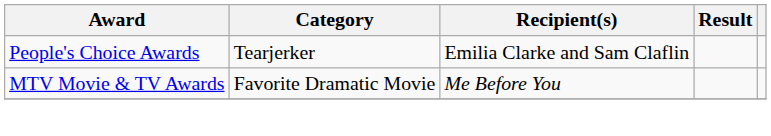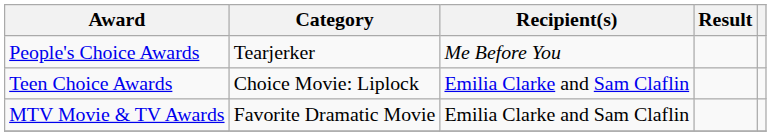 <table class="wikitable sortable">
 <tr>
 <th>Award</th>
 <th>Category</th>
 <th>Recipient(s)</th>
 <th>Result</th>
 <th></th>
 </tr>
 <tr>
 <td><a href='#'>People's Choice Awards</a></td>
 <td>Tearjerker</td>
-<td>Emilia Clarke and Sam Claflin</td>
+<td><em>Me Before You</em></td>
+<td></td>
+<td></td>
+</tr>
+<tr>
+<td><a href='#'>Teen Choice Awards</a></td>
+<td>Choice Movie: Liplock</td>
+<td><a href='#'>Emilia Clarke</a> and <a href='#'>Sam Claflin</a></td>
 <td></td>
 <td></td>
 </tr>
 <tr>
 <td><a href='#'>MTV Movie & TV Awards</a></td>
 <td>Favorite Dramatic Movie</td>
-<td><em>Me Before You</em></td>
+<td>Emilia Clarke and Sam Claflin</td>
 <td></td>
 <td></td>
 </tr>
 <tr>
 </tr>
 </table>
